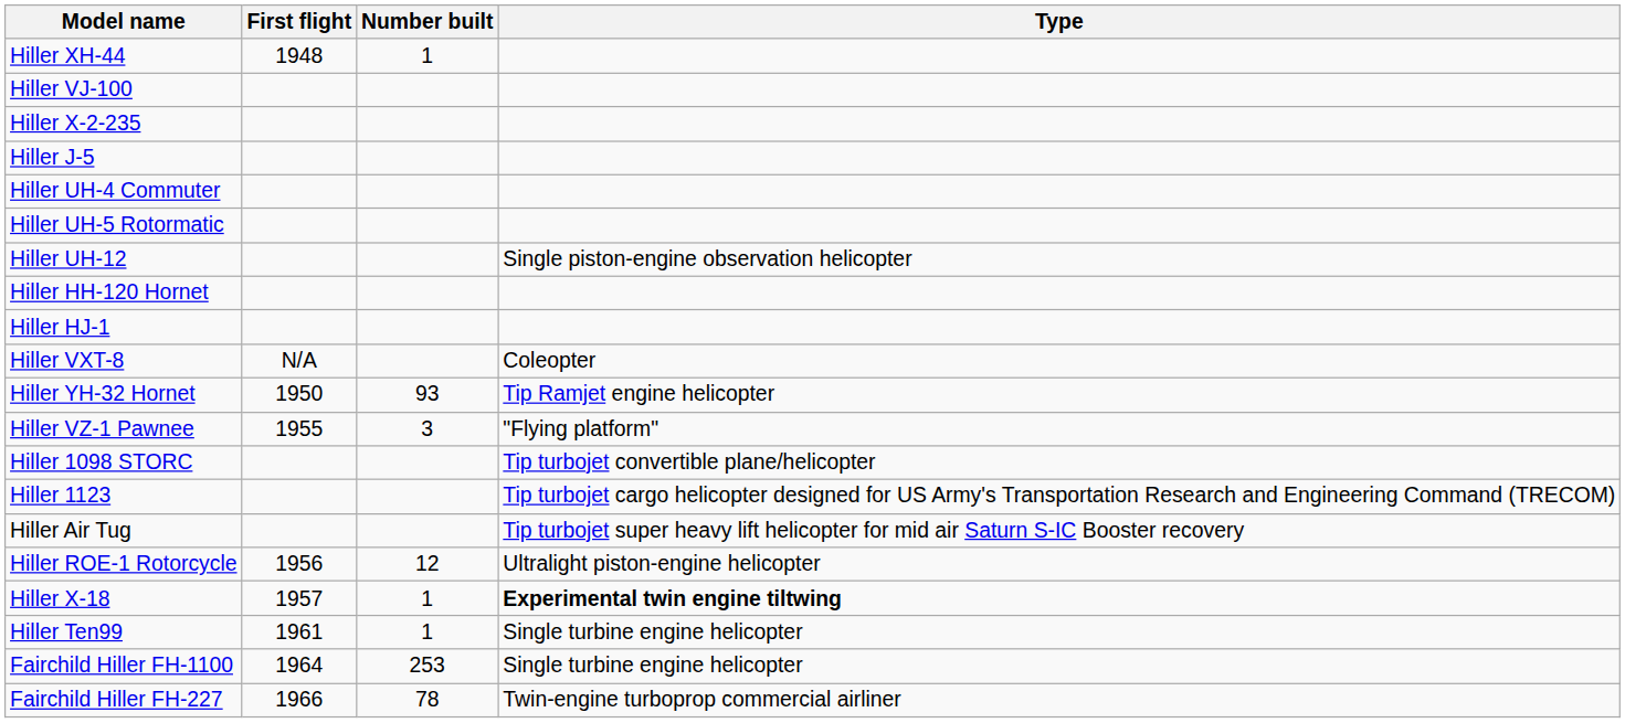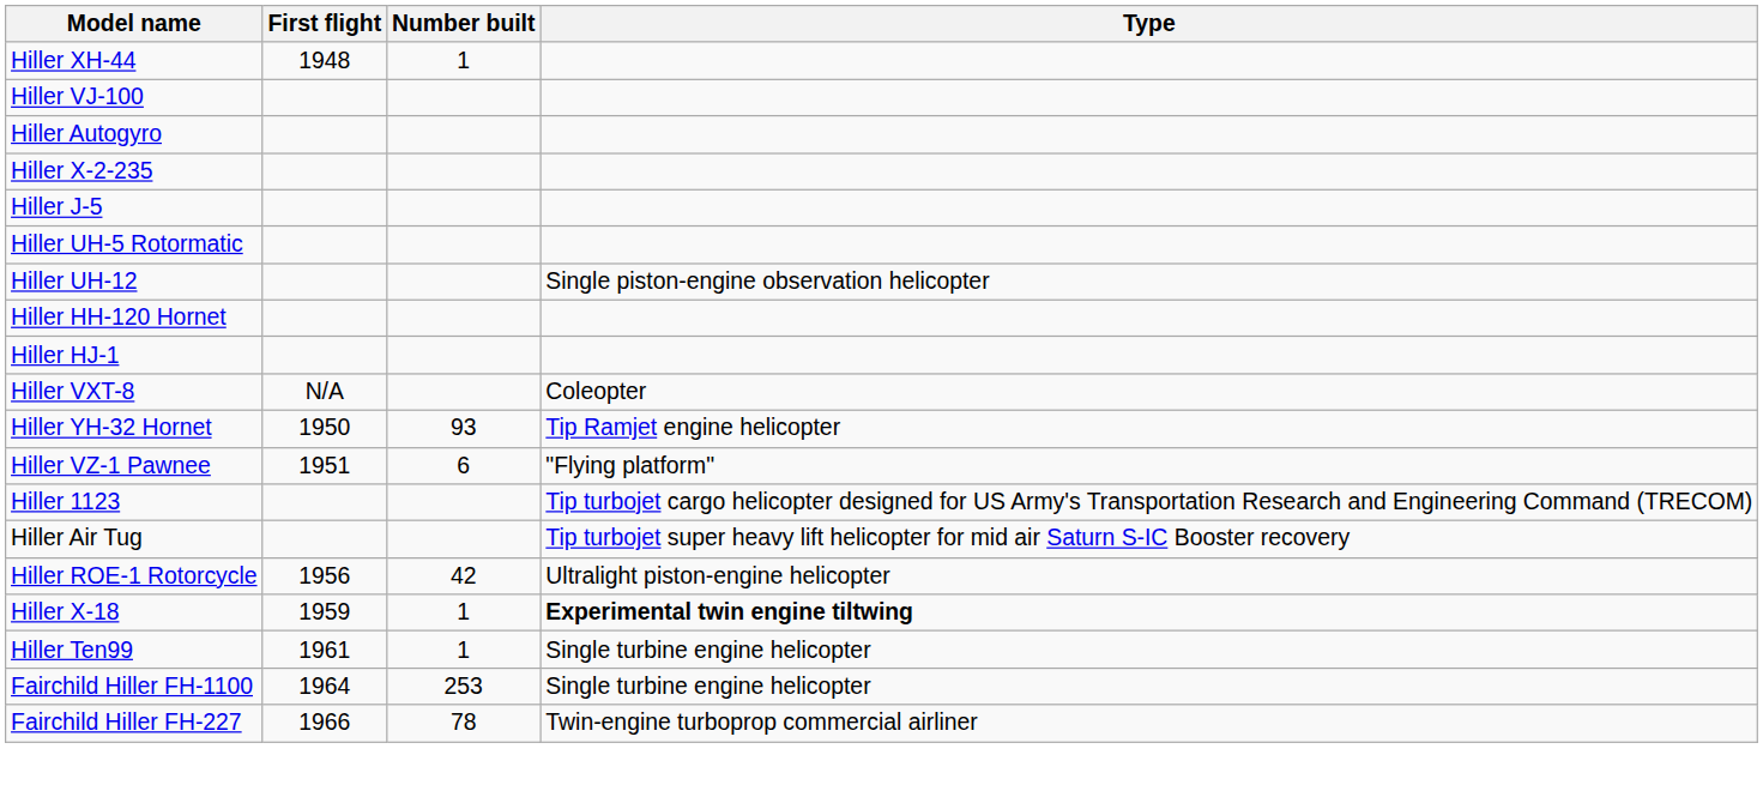 <table class="wikitable sortable">
 <tr>
 <th>Model name</th>
 <th>First flight</th>
 <th>Number built</th>
 <th>Type</th>
 </tr>
 <tr>
 <td align=left><a href='#'>Hiller XH-44</a></td>
 <td align=center>1948</td>
 <td align=center>1</td>
 <td align=left></td>
 </tr>
 <tr>
 <td align=left><a href='#'>Hiller VJ-100</a></td>
 <td align=center></td>
 <td align=center></td>
 <td align=left></td>
 </tr>
 <tr>
+<td align=left><a href='#'>Hiller Autogyro</a></td>
+<td align=center></td>
+<td align=center></td>
+<td align=left></td>
+</tr>
+<tr>
 <td align=left><a href='#'>Hiller X-2-235</a></td>
 <td align=center></td>
 <td align=center></td>
 <td align=left></td>
 </tr>
 <tr>
 <td align=left><a href='#'>Hiller J-5</a></td>
-<td align=center></td>
-<td align=center></td>
-<td align=left></td>
-</tr>
-<tr>
-<td align=left><a href='#'>Hiller UH-4 Commuter</a></td>
 <td align=center></td>
 <td align=center></td>
 <td align=left></td>
 </tr>
 <tr>
 <td align=left><a href='#'>Hiller UH-5 Rotormatic</a></td>
 <td align=center></td>
 <td align=center></td>
 <td align=left></td>
 </tr>
 <tr>
 <td align=left><a href='#'>Hiller UH-12</a></td>
 <td align=center></td>
 <td align=center></td>
 <td align=left>Single piston-engine observation helicopter</td>
 </tr>
 <tr>
 <td align=left><a href='#'>Hiller HH-120 Hornet</a></td>
 <td align=center></td>
 <td align=center></td>
 <td align=left></td>
 </tr>
 <tr>
 <td align=left><a href='#'>Hiller HJ-1</a></td>
 <td align=center></td>
 <td align=center></td>
 <td align=left></td>
 </tr>
 <tr>
 <td align=left><a href='#'>Hiller VXT-8</a></td>
 <td align=center>N/A</td>
 <td align=center></td>
 <td align=left>Coleopter</td>
 </tr>
 <tr>
 <td align=left><a href='#'>Hiller YH-32 Hornet</a></td>
 <td align=center>1950</td>
 <td align=center>93</td>
 <td align=left><a href='#'>Tip Ramjet</a> engine helicopter</td>
 </tr>
 <tr>
 <td align=left><a href='#'>Hiller VZ-1 Pawnee</a></td>
-<td align=center>1955</td>
-<td align=center>3</td>
+<td align=center>1951</td>
+<td align=center>6</td>
 <td align=left>"Flying platform"</td>
-</tr>
-<tr>
-<td align=left><a href='#'>Hiller 1098 STORC</a></td>
-<td align=center></td>
-<td align=center></td>
-<td align=left><a href='#'>Tip turbojet</a> convertible plane/helicopter</td>
 </tr>
 <tr>
 <td align=left><a href='#'>Hiller 1123</a></td>
 <td align=center></td>
 <td align=center></td>
 <td align=left><a href='#'>Tip turbojet</a> cargo helicopter designed for US Army's Transportation Research and Engineering Command (TRECOM)</td>
 </tr>
 <tr>
 <td align=left>Hiller Air Tug</td>
 <td align=center></td>
 <td align=center></td>
 <td align=left><a href='#'>Tip turbojet</a> super heavy lift helicopter for mid air <a href='#'>Saturn S-IC</a> Booster recovery</td>
 </tr>
 <tr>
 <td align=left><a href='#'>Hiller ROE-1 Rotorcycle</a></td>
 <td align=center>1956</td>
-<td align=center>12</td>
+<td align=center>42</td>
 <td align=left>Ultralight piston-engine helicopter</td>
 </tr>
 <tr>
 <td align=left><a href='#'>Hiller X-18</a></td>
-<td align=center>1957</td>
+<td align=center>1959</td>
 <td align=center>1</td>
 <td align=left><strong>Experimental twin engine tiltwing</strong></td>
 </tr>
 <tr>
 <td align=left><a href='#'>Hiller Ten99</a></td>
 <td align=center>1961</td>
 <td align=center>1</td>
 <td align=left>Single turbine engine helicopter</td>
 </tr>
 <tr>
 <td align=left><a href='#'>Fairchild Hiller FH-1100</a></td>
 <td align=center>1964</td>
 <td align=center>253</td>
 <td align=left>Single turbine engine helicopter</td>
 </tr>
 <tr>
 <td align=left><a href='#'>Fairchild Hiller FH-227</a></td>
 <td align=center>1966</td>
 <td align=center>78</td>
 <td align=left>Twin-engine turboprop commercial airliner</td>
 </tr>
 </table>
